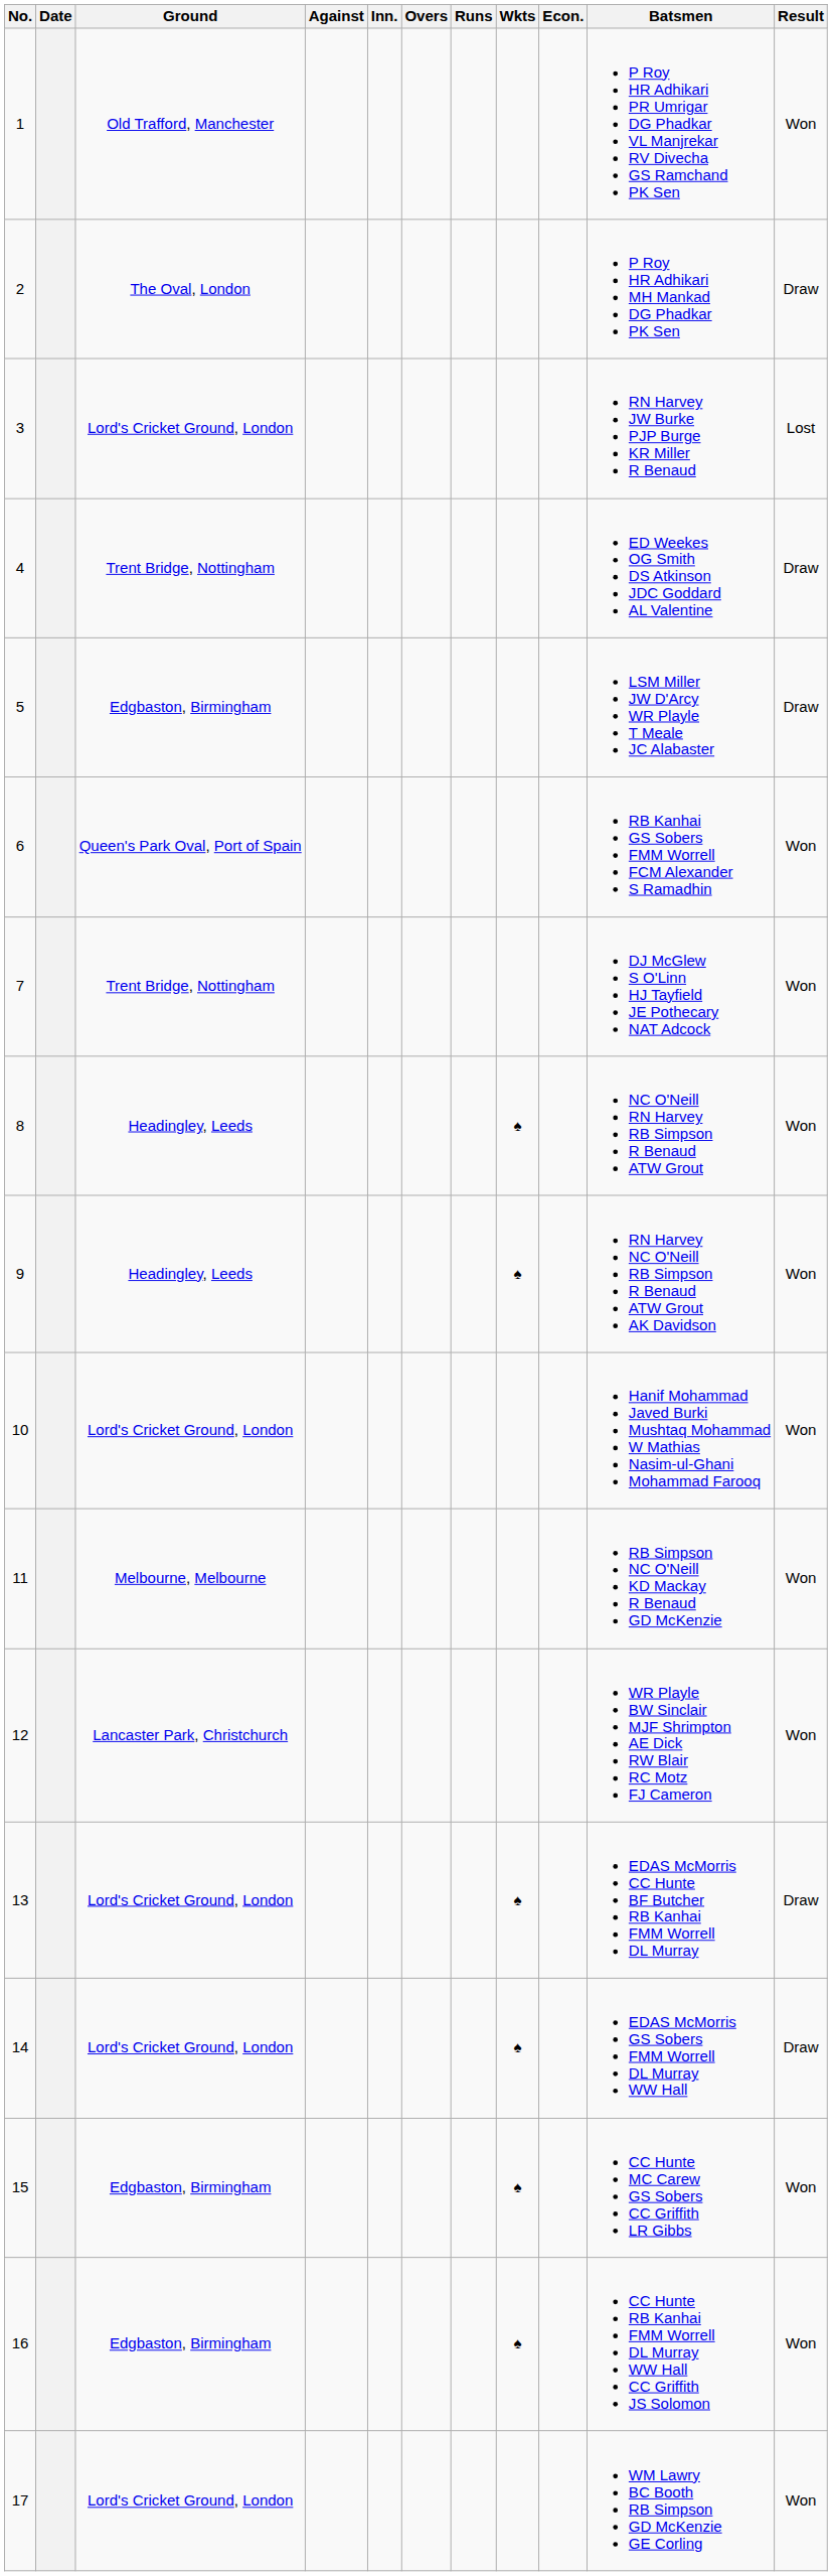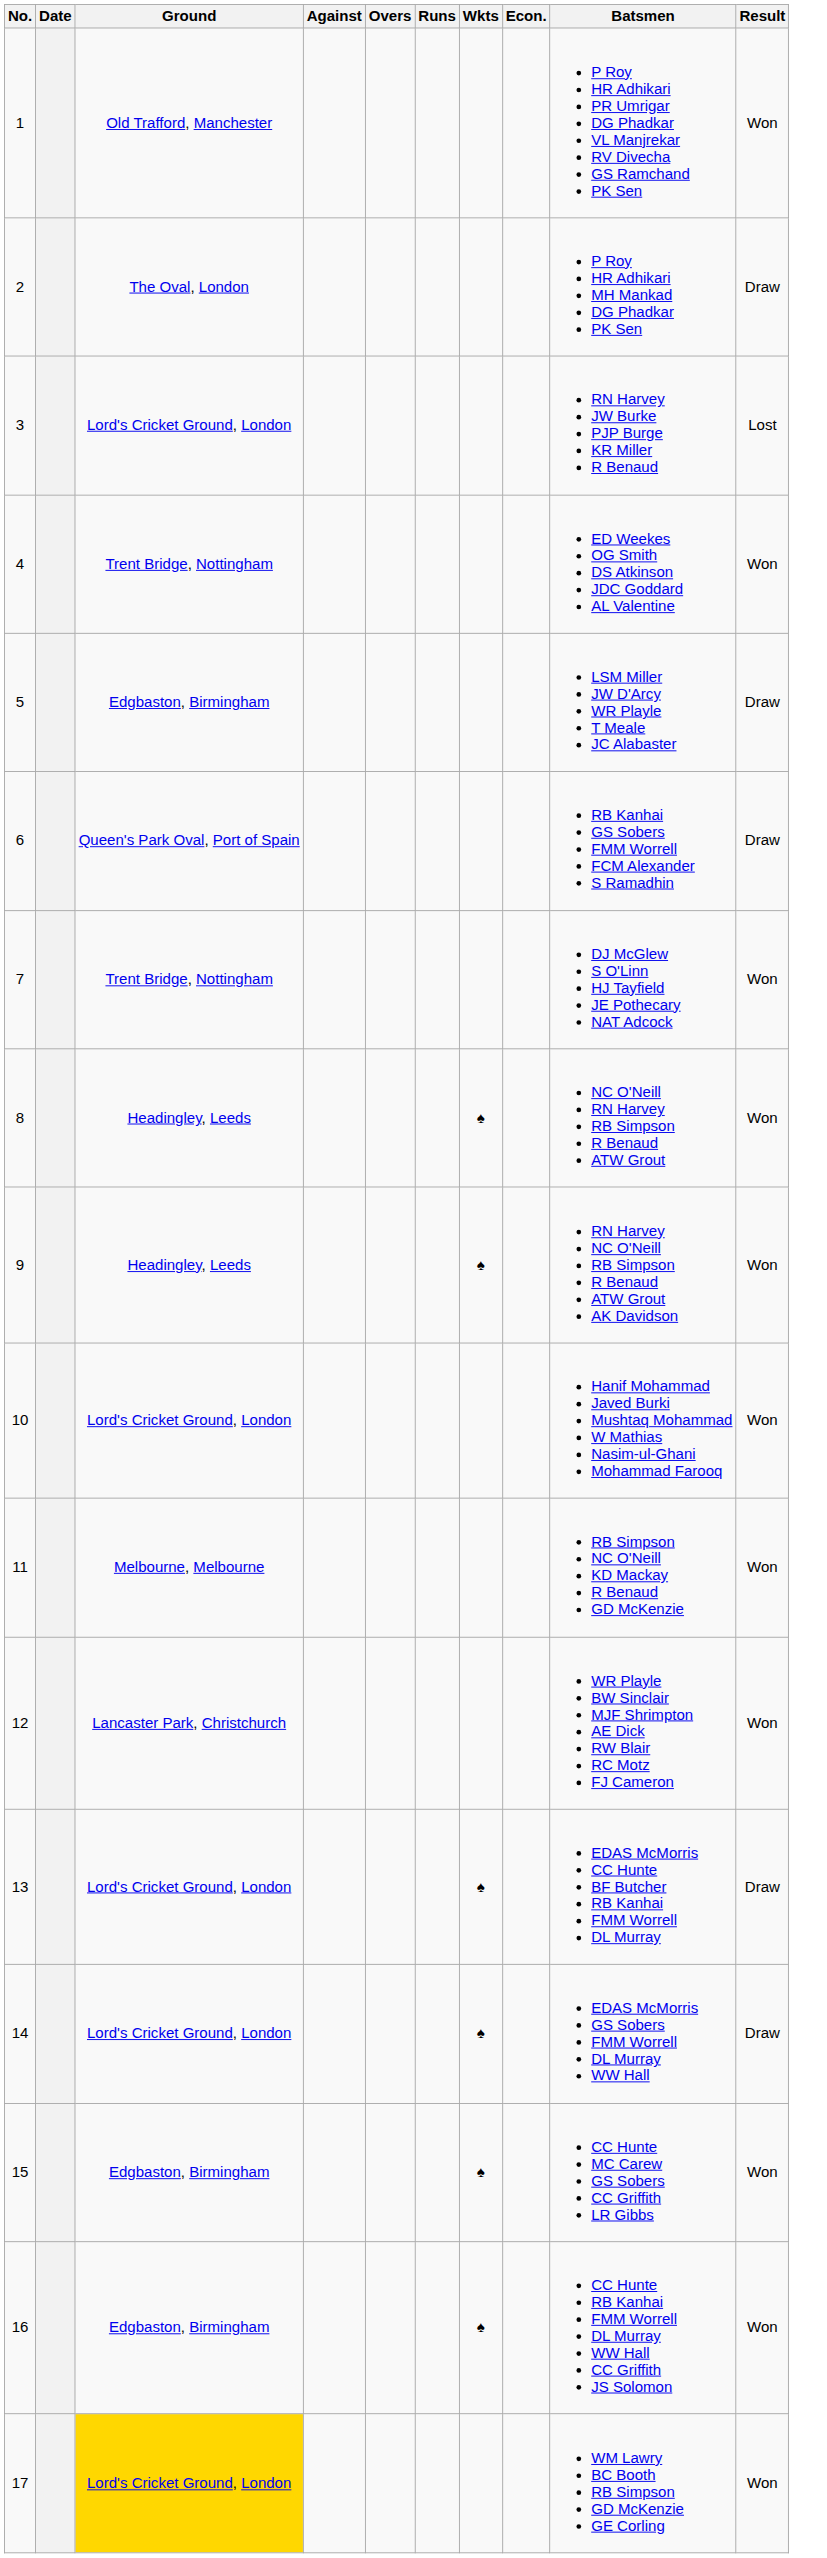 <table class="wikitable plainrowheaders sortable">
 <tr align=center>
 <th scope="col" class="unsortable">No.</th>
 <th scope="col">Date</th>
 <th scope="col">Ground</th>
 <th scope="col">Against</th>
-<th scope="col">Inn.</th>
 <th scope="col">Overs</th>
 <th scope="col">Runs</th>
 <th scope="col">Wkts</th>
 <th scope="col">Econ.</th>
 <th scope="col" class="unsortable">Batsmen</th>
 <th>Result</th>
 </tr>
 <tr align=center>
 <td>1</td>
 <th scope="row"></th>
 <td><a href='#'>Old Trafford</a>, <a href='#'>Manchester</a></td>
-<td></td>
 <td></td>
 <td></td>
 <td></td>
 <td></td>
 <td></td>
 <td align=left><br><ul><li><a href='#'>P Roy</a></li><li><a href='#'>HR Adhikari</a></li><li><a href='#'>PR Umrigar</a></li><li><a href='#'>DG Phadkar</a></li><li><a href='#'>VL Manjrekar</a></li><li><a href='#'>RV Divecha</a></li><li><a href='#'>GS Ramchand</a></li><li><a href='#'>PK Sen</a></li></ul></td>
 <td>Won</td>
 </tr>
 <tr align=center>
 <td>2</td>
 <th scope="row"></th>
 <td><a href='#'>The Oval</a>, <a href='#'>London</a></td>
 <td></td>
 <td></td>
 <td></td>
 <td></td>
 <td></td>
-<td></td>
 <td align=left><br><ul><li><a href='#'>P Roy</a></li><li><a href='#'>HR Adhikari</a></li><li><a href='#'>MH Mankad</a></li><li><a href='#'>DG Phadkar</a></li><li><a href='#'>PK Sen</a></li></ul></td>
 <td>Draw</td>
 </tr>
 <tr align=center>
 <td>3</td>
 <th scope="row"></th>
 <td><a href='#'>Lord's Cricket Ground</a>, <a href='#'>London</a></td>
-<td></td>
 <td></td>
 <td></td>
 <td></td>
 <td></td>
 <td></td>
 <td align=left><br><ul><li><a href='#'>RN Harvey</a></li><li><a href='#'>JW Burke</a></li><li><a href='#'>PJP Burge</a></li><li><a href='#'>KR Miller</a></li><li><a href='#'>R Benaud</a></li></ul></td>
 <td>Lost</td>
 </tr>
 <tr align=center>
 <td>4</td>
 <th scope="row"></th>
 <td><a href='#'>Trent Bridge</a>, <a href='#'>Nottingham</a></td>
 <td></td>
 <td></td>
 <td></td>
 <td></td>
 <td></td>
-<td></td>
 <td align=left><br><ul><li><a href='#'>ED Weekes</a></li><li><a href='#'>OG Smith</a></li><li><a href='#'>DS Atkinson</a></li><li><a href='#'>JDC Goddard</a></li><li><a href='#'>AL Valentine</a></li></ul></td>
-<td>Draw</td>
+<td>Won</td>
 </tr>
 <tr align=center>
 <td>5</td>
 <th scope="row"></th>
 <td><a href='#'>Edgbaston</a>, <a href='#'>Birmingham</a></td>
-<td></td>
 <td></td>
 <td></td>
 <td></td>
 <td></td>
 <td></td>
 <td align=left><br><ul><li><a href='#'>LSM Miller</a></li><li><a href='#'>JW D'Arcy</a></li><li><a href='#'>WR Playle</a></li><li><a href='#'>T Meale</a></li><li><a href='#'>JC Alabaster</a></li></ul></td>
 <td>Draw</td>
 </tr>
 <tr align=center>
 <td>6</td>
 <th scope="row"></th>
 <td><a href='#'>Queen's Park Oval</a>, <a href='#'>Port of Spain</a></td>
 <td></td>
 <td></td>
 <td></td>
 <td></td>
 <td></td>
-<td></td>
 <td align=left><br><ul><li><a href='#'>RB Kanhai</a></li><li><a href='#'>GS Sobers</a></li><li><a href='#'>FMM Worrell</a></li><li><a href='#'>FCM Alexander</a></li><li><a href='#'>S Ramadhin</a></li></ul></td>
-<td>Won</td>
+<td>Draw</td>
 </tr>
 <tr align=center>
 <td>7</td>
 <th scope="row"></th>
 <td><a href='#'>Trent Bridge</a>, <a href='#'>Nottingham</a></td>
-<td></td>
 <td></td>
 <td></td>
 <td></td>
 <td></td>
 <td></td>
 <td align=left><br><ul><li><a href='#'>DJ McGlew</a></li><li><a href='#'>S O'Linn</a></li><li><a href='#'>HJ Tayfield</a></li><li><a href='#'>JE Pothecary</a></li><li><a href='#'>NAT Adcock</a></li></ul></td>
 <td>Won</td>
 </tr>
 <tr align=center>
 <td>8</td>
 <th scope="row"></th>
 <td><a href='#'>Headingley</a>, <a href='#'>Leeds</a></td>
 <td></td>
 <td></td>
 <td></td>
-<td></td>
 <td>♠</td>
 <td></td>
 <td align=left><br><ul><li><a href='#'>NC O'Neill</a></li><li><a href='#'>RN Harvey</a></li><li><a href='#'>RB Simpson</a></li><li><a href='#'>R Benaud</a></li><li><a href='#'>ATW Grout</a></li></ul></td>
 <td>Won</td>
 </tr>
 <tr align=center>
 <td>9</td>
 <th scope="row"></th>
 <td><a href='#'>Headingley</a>, <a href='#'>Leeds</a></td>
-<td></td>
 <td></td>
 <td></td>
 <td></td>
 <td>♠</td>
 <td></td>
 <td align=left><br><ul><li><a href='#'>RN Harvey</a></li><li><a href='#'>NC O'Neill</a></li><li><a href='#'>RB Simpson</a></li><li><a href='#'>R Benaud</a></li><li><a href='#'>ATW Grout</a></li><li><a href='#'>AK Davidson</a></li></ul></td>
 <td>Won</td>
 </tr>
 <tr align=center>
 <td>10</td>
 <th scope="row"></th>
 <td><a href='#'>Lord's Cricket Ground</a>, <a href='#'>London</a></td>
 <td></td>
 <td></td>
 <td></td>
 <td></td>
 <td></td>
-<td></td>
 <td align=left><br><ul><li><a href='#'>Hanif Mohammad</a></li><li><a href='#'>Javed Burki</a></li><li><a href='#'>Mushtaq Mohammad</a></li><li><a href='#'>W Mathias</a></li><li><a href='#'>Nasim-ul-Ghani</a></li><li><a href='#'>Mohammad Farooq</a></li></ul></td>
 <td>Won</td>
 </tr>
 <tr align=center>
 <td>11</td>
 <th scope="row"></th>
 <td><a href='#'>Melbourne</a>, <a href='#'>Melbourne</a></td>
-<td></td>
 <td></td>
 <td></td>
 <td></td>
 <td></td>
 <td></td>
 <td align=left><br><ul><li><a href='#'>RB Simpson</a></li><li><a href='#'>NC O'Neill</a></li><li><a href='#'>KD Mackay</a></li><li><a href='#'>R Benaud</a></li><li><a href='#'>GD McKenzie</a></li></ul></td>
 <td>Won</td>
 </tr>
 <tr align=center>
 <td>12</td>
 <th scope="row"></th>
 <td><a href='#'>Lancaster Park</a>, <a href='#'>Christchurch</a></td>
 <td></td>
 <td></td>
 <td></td>
 <td></td>
 <td></td>
-<td></td>
 <td align=left><br><ul><li><a href='#'>WR Playle</a></li><li><a href='#'>BW Sinclair</a></li><li><a href='#'>MJF Shrimpton</a></li><li><a href='#'>AE Dick</a></li><li><a href='#'>RW Blair</a></li><li><a href='#'>RC Motz</a></li><li><a href='#'>FJ Cameron</a></li></ul></td>
 <td>Won</td>
 </tr>
 <tr align=center>
 <td>13</td>
 <th scope="row"></th>
 <td><a href='#'>Lord's Cricket Ground</a>, <a href='#'>London</a></td>
-<td></td>
 <td></td>
 <td></td>
 <td></td>
 <td>♠</td>
 <td></td>
 <td align=left><br><ul><li><a href='#'>EDAS McMorris</a></li><li><a href='#'>CC Hunte</a></li><li><a href='#'>BF Butcher</a></li><li><a href='#'>RB Kanhai</a></li><li><a href='#'>FMM Worrell</a></li><li><a href='#'>DL Murray</a></li></ul></td>
 <td>Draw</td>
 </tr>
 <tr align=center>
 <td>14</td>
 <th scope="row"></th>
 <td><a href='#'>Lord's Cricket Ground</a>, <a href='#'>London</a></td>
 <td></td>
 <td></td>
 <td></td>
-<td></td>
 <td>♠</td>
 <td></td>
 <td align=left><br><ul><li><a href='#'>EDAS McMorris</a></li><li><a href='#'>GS Sobers</a></li><li><a href='#'>FMM Worrell</a></li><li><a href='#'>DL Murray</a></li><li><a href='#'>WW Hall</a></li></ul></td>
 <td>Draw</td>
 </tr>
 <tr align=center>
 <td>15</td>
 <th scope="row"></th>
 <td><a href='#'>Edgbaston</a>, <a href='#'>Birmingham</a></td>
-<td></td>
 <td></td>
 <td></td>
 <td></td>
 <td>♠</td>
 <td></td>
 <td align=left><br><ul><li><a href='#'>CC Hunte</a></li><li><a href='#'>MC Carew</a></li><li><a href='#'>GS Sobers</a></li><li><a href='#'>CC Griffith</a></li><li><a href='#'>LR Gibbs</a></li></ul></td>
 <td>Won</td>
 </tr>
 <tr align=center>
 <td>16</td>
 <th scope="row"></th>
 <td><a href='#'>Edgbaston</a>, <a href='#'>Birmingham</a></td>
 <td></td>
 <td></td>
 <td></td>
-<td></td>
 <td>♠</td>
 <td></td>
 <td align=left><br><ul><li><a href='#'>CC Hunte</a></li><li><a href='#'>RB Kanhai</a></li><li><a href='#'>FMM Worrell</a></li><li><a href='#'>DL Murray</a></li><li><a href='#'>WW Hall</a></li><li><a href='#'>CC Griffith</a></li><li><a href='#'>JS Solomon</a></li></ul></td>
 <td>Won</td>
 </tr>
 <tr align=center>
 <td>17</td>
 <th scope="row"></th>
-<td><a href='#'>Lord's Cricket Ground</a>, <a href='#'>London</a></td>
-<td></td>
+<td style="background: gold;"><a href='#'>Lord's Cricket Ground</a>, <a href='#'>London</a></td>
 <td></td>
 <td></td>
 <td></td>
 <td></td>
 <td></td>
 <td align=left><br><ul><li><a href='#'>WM Lawry</a></li><li><a href='#'>BC Booth</a></li><li><a href='#'>RB Simpson</a></li><li><a href='#'>GD McKenzie</a></li><li><a href='#'>GE Corling</a></li></ul></td>
 <td>Won</td>
 </tr>
 </table>
